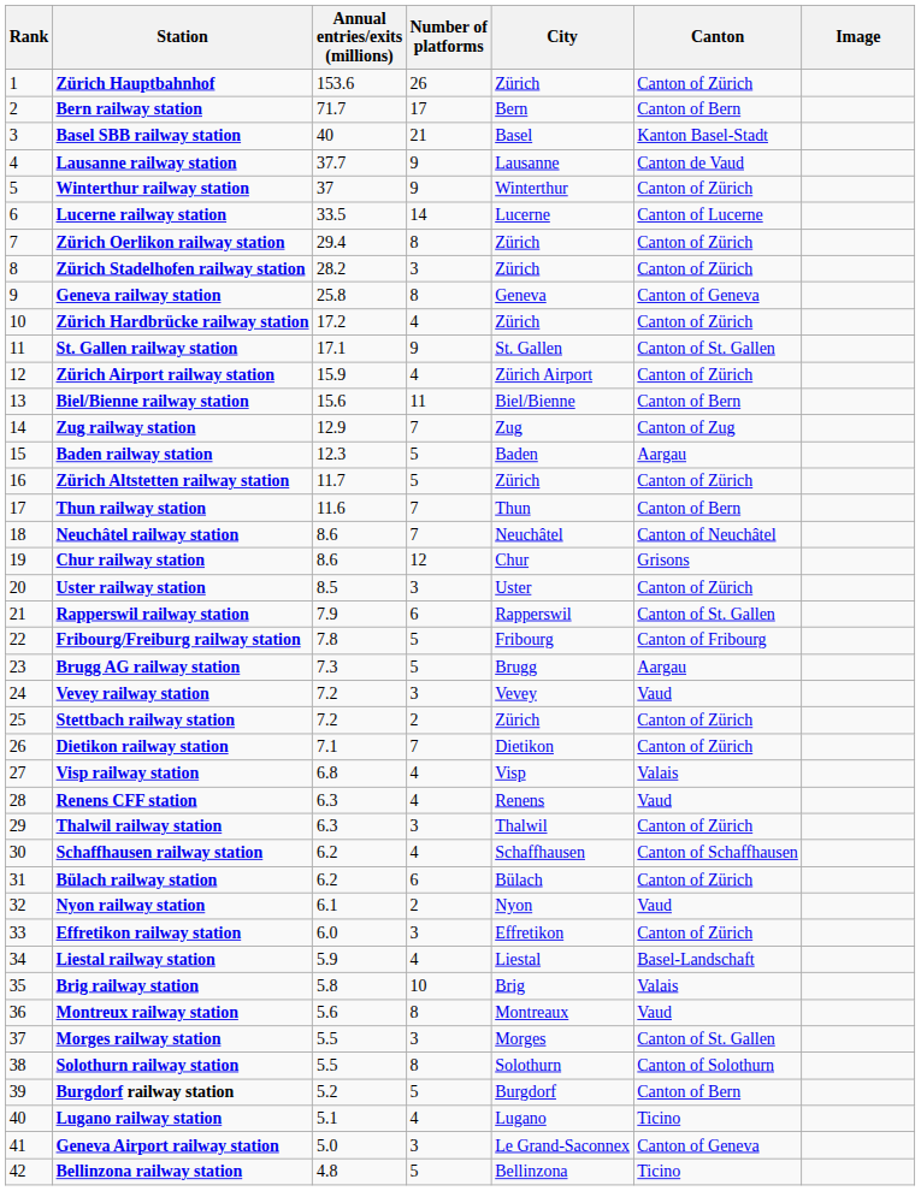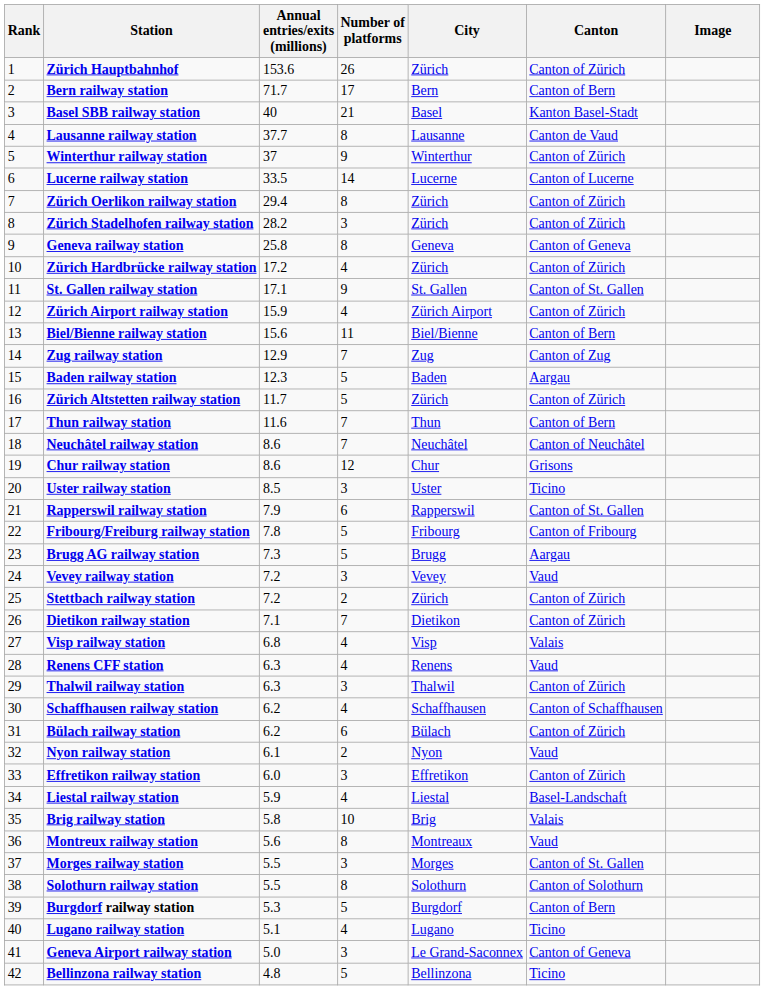 <table class="wikitable sortable">
 <tr>
 <th>Rank</th>
 <th>Station</th>
 <th>Annual<br>entries/exits<br>(millions)</th>
 <th>Number of<br>platforms</th>
 <th>City</th>
 <th>Canton</th>
 <th style="width:100px;">Image</th>
 </tr>
 <tr>
 <td>1</td>
 <td><strong><a href='#'>Zürich Hauptbahnhof</a></strong></td>
 <td>153.6</td>
 <td>26</td>
 <td><a href='#'>Zürich</a></td>
 <td><a href='#'>Canton of Zürich</a></td>
 <td></td>
 </tr>
 <tr>
 <td>2</td>
 <td><strong><a href='#'>Bern railway station</a></strong></td>
 <td>71.7</td>
 <td>17</td>
 <td><a href='#'>Bern</a></td>
 <td><a href='#'>Canton of Bern</a></td>
 <td></td>
 </tr>
 <tr>
 <td>3</td>
 <td><strong><a href='#'>Basel SBB railway station</a></strong></td>
 <td>40</td>
 <td>21</td>
 <td><a href='#'>Basel</a></td>
 <td><a href='#'>Kanton Basel-Stadt</a></td>
 <td></td>
 </tr>
 <tr>
 <td>4</td>
 <td><strong><a href='#'>Lausanne railway station</a></strong></td>
 <td>37.7</td>
-<td>9</td>
+<td>8</td>
 <td><a href='#'>Lausanne</a></td>
 <td><a href='#'>Canton de Vaud</a></td>
 <td></td>
 </tr>
 <tr>
 <td>5</td>
 <td><strong><a href='#'>Winterthur railway station</a></strong></td>
 <td>37</td>
 <td>9</td>
 <td><a href='#'>Winterthur</a></td>
 <td><a href='#'>Canton of Zürich</a></td>
 <td></td>
 </tr>
 <tr>
 <td>6</td>
 <td><strong><a href='#'>Lucerne railway station</a></strong></td>
 <td>33.5</td>
 <td>14</td>
 <td><a href='#'>Lucerne</a></td>
 <td><a href='#'>Canton of Lucerne</a></td>
 <td></td>
 </tr>
 <tr>
 <td>7</td>
 <td><strong><a href='#'>Zürich Oerlikon railway station</a></strong></td>
 <td>29.4</td>
 <td>8</td>
 <td><a href='#'>Zürich</a></td>
 <td><a href='#'>Canton of Zürich</a></td>
 <td></td>
 </tr>
 <tr>
 <td>8</td>
 <td><strong><a href='#'>Zürich Stadelhofen railway station</a></strong></td>
 <td>28.2</td>
 <td>3</td>
 <td><a href='#'>Zürich</a></td>
 <td><a href='#'>Canton of Zürich</a></td>
 <td></td>
 </tr>
 <tr>
 <td>9</td>
 <td><strong><a href='#'>Geneva railway station</a></strong></td>
 <td>25.8</td>
 <td>8</td>
 <td><a href='#'>Geneva</a></td>
 <td><a href='#'>Canton of Geneva</a></td>
 <td></td>
 </tr>
 <tr>
 <td>10</td>
 <td><strong><a href='#'>Zürich Hardbrücke railway station</a></strong></td>
 <td>17.2</td>
 <td>4</td>
 <td><a href='#'>Zürich</a></td>
 <td><a href='#'>Canton of Zürich</a></td>
 <td></td>
 </tr>
 <tr>
 <td>11</td>
 <td><strong><a href='#'>St. Gallen railway station</a></strong></td>
 <td>17.1</td>
 <td>9</td>
 <td><a href='#'>St. Gallen</a></td>
 <td><a href='#'>Canton of St. Gallen</a></td>
 <td></td>
 </tr>
 <tr>
 <td>12</td>
 <td><strong><a href='#'>Zürich Airport railway station</a></strong></td>
 <td>15.9</td>
 <td>4</td>
 <td><a href='#'>Zürich Airport</a></td>
 <td><a href='#'>Canton of Zürich</a></td>
 <td></td>
 </tr>
 <tr>
 <td>13</td>
 <td><strong><a href='#'>Biel/Bienne railway station</a></strong></td>
 <td>15.6</td>
 <td>11</td>
 <td><a href='#'>Biel/Bienne</a></td>
 <td><a href='#'>Canton of Bern</a></td>
 <td></td>
 </tr>
 <tr>
 <td>14</td>
 <td><strong><a href='#'>Zug railway station</a></strong></td>
 <td>12.9</td>
 <td>7</td>
 <td><a href='#'>Zug</a></td>
 <td><a href='#'>Canton of Zug</a></td>
 <td></td>
 </tr>
 <tr>
 <td>15</td>
 <td><strong><a href='#'>Baden railway station</a></strong></td>
 <td>12.3</td>
 <td>5</td>
 <td><a href='#'>Baden</a></td>
 <td><a href='#'>Aargau</a></td>
 <td></td>
 </tr>
 <tr>
 <td>16</td>
 <td><strong><a href='#'>Zürich Altstetten railway station</a></strong></td>
 <td>11.7</td>
 <td>5</td>
 <td><a href='#'>Zürich</a></td>
 <td><a href='#'>Canton of Zürich</a></td>
 <td></td>
 </tr>
 <tr>
 <td>17</td>
 <td><strong><a href='#'>Thun railway station</a></strong></td>
 <td>11.6</td>
 <td>7</td>
 <td><a href='#'>Thun</a></td>
 <td><a href='#'>Canton of Bern</a></td>
 <td></td>
 </tr>
 <tr>
 <td>18</td>
 <td><strong><a href='#'>Neuchâtel railway station</a></strong></td>
 <td>8.6</td>
 <td>7</td>
 <td><a href='#'>Neuchâtel</a></td>
 <td><a href='#'>Canton of Neuchâtel</a></td>
 <td></td>
 </tr>
 <tr>
 <td>19</td>
 <td><strong><a href='#'>Chur railway station</a></strong></td>
 <td>8.6</td>
 <td>12</td>
 <td><a href='#'>Chur</a></td>
 <td><a href='#'>Grisons</a></td>
 <td></td>
 </tr>
 <tr>
 <td>20</td>
 <td><strong><a href='#'>Uster railway station</a></strong></td>
 <td>8.5</td>
 <td>3</td>
 <td><a href='#'>Uster</a></td>
-<td><a href='#'>Canton of Zürich</a></td>
+<td><a href='#'>Ticino</a></td>
 <td></td>
 </tr>
 <tr>
 <td>21</td>
 <td><strong><a href='#'>Rapperswil railway station</a></strong></td>
 <td>7.9</td>
 <td>6</td>
 <td><a href='#'>Rapperswil</a></td>
 <td><a href='#'>Canton of St. Gallen</a></td>
 <td></td>
 </tr>
 <tr>
 <td>22</td>
 <td><strong><a href='#'>Fribourg/Freiburg railway station</a></strong></td>
 <td>7.8</td>
 <td>5</td>
 <td><a href='#'>Fribourg</a></td>
 <td><a href='#'>Canton of Fribourg</a></td>
 <td></td>
 </tr>
 <tr>
 <td>23</td>
 <td><strong><a href='#'>Brugg AG railway station</a></strong></td>
 <td>7.3</td>
 <td>5</td>
 <td><a href='#'>Brugg</a></td>
 <td><a href='#'>Aargau</a></td>
 <td></td>
 </tr>
 <tr>
 <td>24</td>
 <td><strong><a href='#'>Vevey railway station</a></strong></td>
 <td>7.2</td>
 <td>3</td>
 <td><a href='#'>Vevey</a></td>
 <td><a href='#'>Vaud</a></td>
 <td></td>
 </tr>
 <tr>
 <td>25</td>
 <td><strong><a href='#'>Stettbach railway station</a></strong></td>
 <td>7.2</td>
 <td>2</td>
 <td><a href='#'>Zürich</a></td>
 <td><a href='#'>Canton of Zürich</a></td>
 <td></td>
 </tr>
 <tr>
 <td>26</td>
 <td><strong><a href='#'>Dietikon railway station</a></strong></td>
 <td>7.1</td>
 <td>7</td>
 <td><a href='#'>Dietikon</a></td>
 <td><a href='#'>Canton of Zürich</a></td>
 <td></td>
 </tr>
 <tr>
 <td>27</td>
 <td><strong><a href='#'>Visp railway station</a></strong></td>
 <td>6.8</td>
 <td>4</td>
 <td><a href='#'>Visp</a></td>
 <td><a href='#'>Valais</a></td>
 <td></td>
 </tr>
 <tr>
 <td>28</td>
 <td><strong><a href='#'>Renens CFF station</a></strong></td>
 <td>6.3</td>
 <td>4</td>
 <td><a href='#'>Renens</a></td>
 <td><a href='#'>Vaud</a></td>
 <td></td>
 </tr>
 <tr>
 <td>29</td>
 <td><strong><a href='#'>Thalwil railway station</a></strong></td>
 <td>6.3</td>
 <td>3</td>
 <td><a href='#'>Thalwil</a></td>
 <td><a href='#'>Canton of Zürich</a></td>
 <td></td>
 </tr>
 <tr>
 <td>30</td>
 <td><strong><a href='#'>Schaffhausen railway station</a></strong></td>
 <td>6.2</td>
 <td>4</td>
 <td><a href='#'>Schaffhausen</a></td>
 <td><a href='#'>Canton of Schaffhausen</a></td>
 <td></td>
 </tr>
 <tr>
 <td>31</td>
 <td><strong><a href='#'>Bülach railway station</a></strong></td>
 <td>6.2</td>
 <td>6</td>
 <td><a href='#'>Bülach</a></td>
 <td><a href='#'>Canton of Zürich</a></td>
 <td></td>
 </tr>
 <tr>
 <td>32</td>
 <td><strong><a href='#'>Nyon railway station</a></strong></td>
 <td>6.1</td>
 <td>2</td>
 <td><a href='#'>Nyon</a></td>
 <td><a href='#'>Vaud</a></td>
 <td></td>
 </tr>
 <tr>
 <td>33</td>
 <td><strong><a href='#'>Effretikon railway station</a></strong></td>
 <td>6.0</td>
 <td>3</td>
 <td><a href='#'>Effretikon</a></td>
 <td><a href='#'>Canton of Zürich</a></td>
 <td></td>
 </tr>
 <tr>
 <td>34</td>
 <td><strong><a href='#'>Liestal railway station</a></strong></td>
 <td>5.9</td>
 <td>4</td>
 <td><a href='#'>Liestal</a></td>
 <td><a href='#'>Basel-Landschaft</a></td>
 <td></td>
 </tr>
 <tr>
 <td>35</td>
 <td><strong><a href='#'>Brig railway station</a></strong></td>
 <td>5.8</td>
 <td>10</td>
 <td><a href='#'>Brig</a></td>
 <td><a href='#'>Valais</a></td>
 <td></td>
 </tr>
 <tr>
 <td>36</td>
 <td><strong><a href='#'>Montreux railway station</a></strong></td>
 <td>5.6</td>
 <td>8</td>
 <td><a href='#'>Montreaux</a></td>
 <td><a href='#'>Vaud</a></td>
 <td></td>
 </tr>
 <tr>
 <td>37</td>
 <td><strong><a href='#'>Morges railway station</a></strong></td>
 <td>5.5</td>
 <td>3</td>
 <td><a href='#'>Morges</a></td>
 <td><a href='#'>Canton of St. Gallen</a></td>
 <td></td>
 </tr>
 <tr>
 <td>38</td>
 <td><strong><a href='#'>Solothurn railway station</a></strong></td>
 <td>5.5</td>
 <td>8</td>
 <td><a href='#'>Solothurn</a></td>
 <td><a href='#'>Canton of Solothurn</a></td>
 <td></td>
 </tr>
 <tr>
 <td>39</td>
 <td><strong><a href='#'>Burgdorf</a> railway station</strong></td>
-<td>5.2</td>
+<td>5.3</td>
 <td>5</td>
 <td><a href='#'>Burgdorf</a></td>
 <td><a href='#'>Canton of Bern</a></td>
 <td></td>
 </tr>
 <tr>
 <td>40</td>
 <td><strong><a href='#'>Lugano railway station</a></strong></td>
 <td>5.1</td>
 <td>4</td>
 <td><a href='#'>Lugano</a></td>
 <td><a href='#'>Ticino</a></td>
 <td></td>
 </tr>
 <tr>
 <td>41</td>
 <td><strong><a href='#'>Geneva Airport railway station</a></strong></td>
 <td>5.0</td>
 <td>3</td>
 <td><a href='#'>Le Grand-Saconnex</a></td>
 <td><a href='#'>Canton of Geneva</a></td>
 <td></td>
 </tr>
 <tr>
 <td>42</td>
 <td><strong><a href='#'>Bellinzona railway station</a></strong></td>
 <td>4.8</td>
 <td>5</td>
 <td><a href='#'>Bellinzona</a></td>
 <td><a href='#'>Ticino</a></td>
 <td></td>
 </tr>
 </table>
